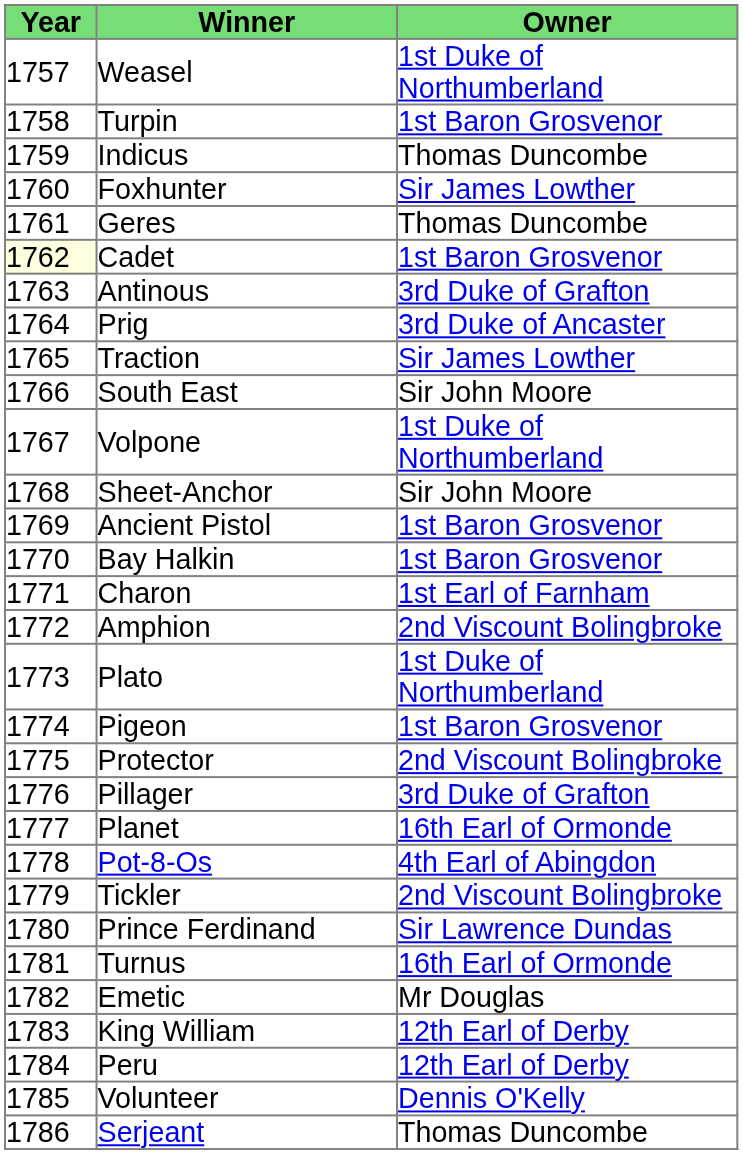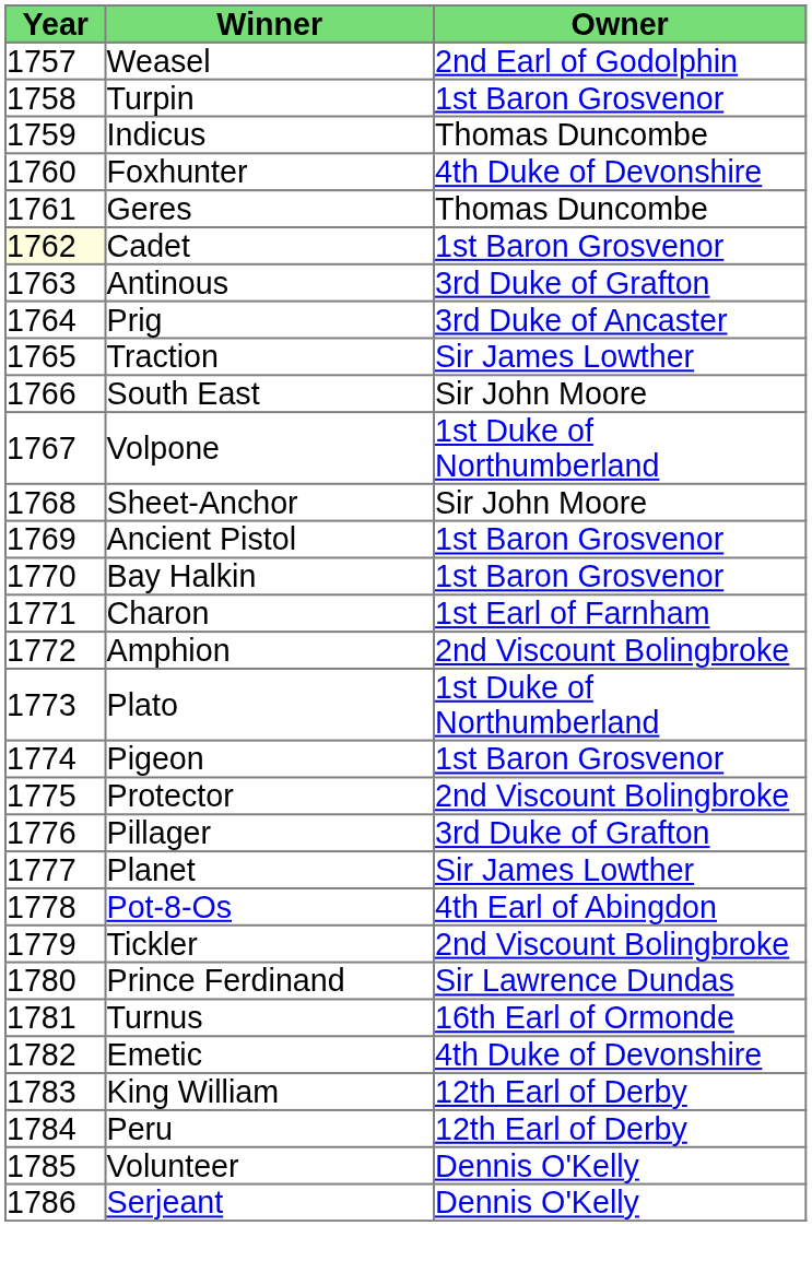 <table class = "sortable" | border="1" cellpadding="0" style="border-collapse: collapse; font-size:90%">
 <tr bgcolor="#77dd77" align="center">
 <th width="45px"><strong>Year</strong><br></th>
 <th width="150px"><strong>Winner</strong><br></th>
 <th width="170px"><strong>Owner</strong><br></th>
 </tr>
 <tr>
 <td>1757</td>
 <td>Weasel</td>
-<td><a href='#'>1st Duke of Northumberland</a></td>
+<td><a href='#'>2nd Earl of Godolphin</a></td>
 </tr>
 <tr>
 <td>1758</td>
 <td>Turpin</td>
 <td><a href='#'>1st Baron Grosvenor</a></td>
 </tr>
 <tr>
 <td>1759</td>
 <td>Indicus</td>
 <td>Thomas Duncombe</td>
 </tr>
 <tr>
 <td>1760</td>
 <td>Foxhunter</td>
-<td><a href='#'>Sir James Lowther</a></td>
+<td><a href='#'>4th Duke of Devonshire</a></td>
 </tr>
 <tr>
 <td>1761</td>
 <td>Geres</td>
 <td>Thomas Duncombe</td>
 </tr>
 <tr>
 <td style="background: lightyellow;">1762</td>
 <td>Cadet</td>
 <td><a href='#'>1st Baron Grosvenor</a></td>
 </tr>
 <tr>
 <td>1763</td>
 <td>Antinous</td>
 <td><a href='#'>3rd Duke of Grafton</a></td>
 </tr>
 <tr>
 <td>1764</td>
 <td>Prig</td>
 <td><a href='#'>3rd Duke of Ancaster</a></td>
 </tr>
 <tr>
 <td>1765</td>
 <td>Traction</td>
 <td><a href='#'>Sir James Lowther</a></td>
 </tr>
 <tr>
 <td>1766</td>
 <td>South East</td>
 <td>Sir John Moore</td>
 </tr>
 <tr>
 <td>1767</td>
 <td>Volpone</td>
 <td><a href='#'>1st Duke of Northumberland</a></td>
 </tr>
 <tr>
 <td>1768</td>
 <td>Sheet-Anchor</td>
 <td>Sir John Moore</td>
 </tr>
 <tr>
 <td>1769</td>
 <td>Ancient Pistol</td>
 <td><a href='#'>1st Baron Grosvenor</a></td>
 </tr>
 <tr>
 <td>1770</td>
 <td>Bay Halkin</td>
 <td><a href='#'>1st Baron Grosvenor</a></td>
 </tr>
 <tr>
 <td>1771</td>
 <td>Charon</td>
 <td><a href='#'>1st Earl of Farnham</a></td>
 </tr>
 <tr>
 <td>1772</td>
 <td>Amphion</td>
 <td><a href='#'>2nd Viscount Bolingbroke</a></td>
 </tr>
 <tr>
 <td>1773</td>
 <td>Plato</td>
 <td><a href='#'>1st Duke of Northumberland</a></td>
 </tr>
 <tr>
 <td>1774</td>
 <td>Pigeon</td>
 <td><a href='#'>1st Baron Grosvenor</a></td>
 </tr>
 <tr>
 <td>1775</td>
 <td>Protector</td>
 <td><a href='#'>2nd Viscount Bolingbroke</a></td>
 </tr>
 <tr>
 <td>1776</td>
 <td>Pillager</td>
 <td><a href='#'>3rd Duke of Grafton</a></td>
 </tr>
 <tr>
 <td>1777</td>
 <td>Planet</td>
-<td><a href='#'>16th Earl of Ormonde</a></td>
+<td><a href='#'>Sir James Lowther</a></td>
 </tr>
 <tr>
 <td>1778</td>
 <td><a href='#'>Pot-8-Os</a></td>
 <td><a href='#'>4th Earl of Abingdon</a></td>
 </tr>
 <tr>
 <td>1779</td>
 <td>Tickler</td>
 <td><a href='#'>2nd Viscount Bolingbroke</a></td>
 </tr>
 <tr>
 <td>1780</td>
 <td>Prince Ferdinand</td>
 <td><a href='#'>Sir Lawrence Dundas</a></td>
 </tr>
 <tr>
 <td>1781</td>
 <td>Turnus</td>
 <td><a href='#'>16th Earl of Ormonde</a></td>
 </tr>
 <tr>
 <td>1782</td>
 <td>Emetic</td>
-<td>Mr Douglas</td>
+<td><a href='#'>4th Duke of Devonshire</a></td>
 </tr>
 <tr>
 <td>1783</td>
 <td>King William</td>
 <td><a href='#'>12th Earl of Derby</a></td>
 </tr>
 <tr>
 <td>1784</td>
 <td>Peru</td>
 <td><a href='#'>12th Earl of Derby</a></td>
 </tr>
 <tr>
 <td>1785</td>
 <td>Volunteer</td>
 <td><a href='#'>Dennis O'Kelly</a></td>
 </tr>
 <tr>
 <td>1786</td>
 <td><a href='#'>Serjeant</a></td>
-<td>Thomas Duncombe</td>
+<td><a href='#'>Dennis O'Kelly</a></td>
 </tr>
 <tr>
 </tr>
 </table>
